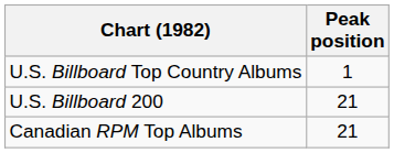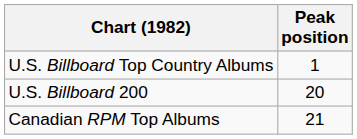 <table class="wikitable">
 <tr>
 <th>Chart (1982)</th>
 <th>Peak<br>position</th>
 </tr>
 <tr>
 <td>U.S. <em>Billboard</em> Top Country Albums</td>
 <td align="center">1</td>
 </tr>
 <tr>
 <td>U.S. <em>Billboard</em> 200</td>
-<td align="center">21</td>
+<td align="center">20</td>
 </tr>
 <tr>
 <td>Canadian <em>RPM</em> Top Albums</td>
 <td align="center">21</td>
 </tr>
 </table>
